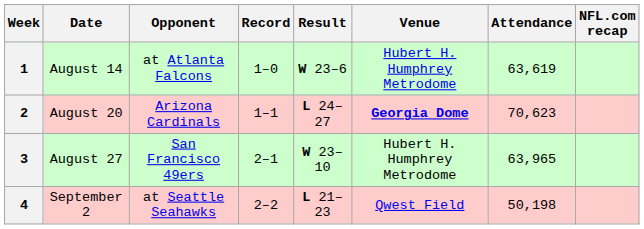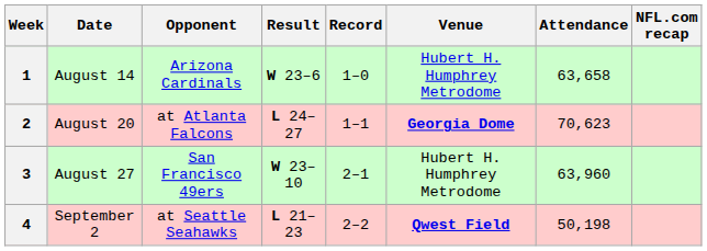 <table class="wikitable" style="text-align:center">
 <tr>
 <th>Week</th>
 <th>Date</th>
 <th>Opponent</th>
+<th>Result</th>
 <th>Record</th>
-<th>Result</th>
 <th>Venue</th>
 <th>Attendance</th>
 <th>NFL.com<br>recap</th>
 </tr>
 <tr style="background:#cfc">
 <th>1</th>
 <td>August 14</td>
-<td>at <a href='#'>Atlanta Falcons</a></td>
+<td><a href='#'>Arizona Cardinals</a></td>
+<td><strong>W</strong> 23–6</td>
 <td>1–0</td>
-<td><strong>W</strong> 23–6</td>
 <td><a href='#'>Hubert H. Humphrey Metrodome</a></td>
-<td>63,619</td>
+<td>63,658</td>
 <td></td>
 </tr>
 <tr style="background:#fcc">
 <th>2</th>
 <td>August 20</td>
-<td><a href='#'>Arizona Cardinals</a></td>
+<td>at <a href='#'>Atlanta Falcons</a></td>
+<td><strong>L</strong> 24–27</td>
 <td>1–1</td>
-<td><strong>L</strong> 24–27</td>
 <td><strong><a href='#'>Georgia Dome</a></strong></td>
 <td>70,623</td>
 <td></td>
 </tr>
 <tr style="background:#cfc">
 <th>3</th>
 <td>August 27</td>
 <td><a href='#'>San Francisco 49ers</a></td>
+<td><strong>W</strong> 23–10</td>
 <td>2–1</td>
-<td><strong>W</strong> 23–10</td>
 <td>Hubert H. Humphrey Metrodome</td>
-<td>63,965</td>
+<td>63,960</td>
 <td></td>
 </tr>
 <tr style="background:#fcc">
 <th>4</th>
 <td>September 2</td>
 <td>at <a href='#'>Seattle Seahawks</a></td>
+<td><strong>L</strong> 21–23</td>
 <td>2–2</td>
-<td><strong>L</strong> 21–23</td>
-<td><a href='#'>Qwest Field</a></td>
+<td><strong><a href='#'>Qwest Field</a></strong></td>
 <td>50,198</td>
 <td></td>
 </tr>
 </table>
